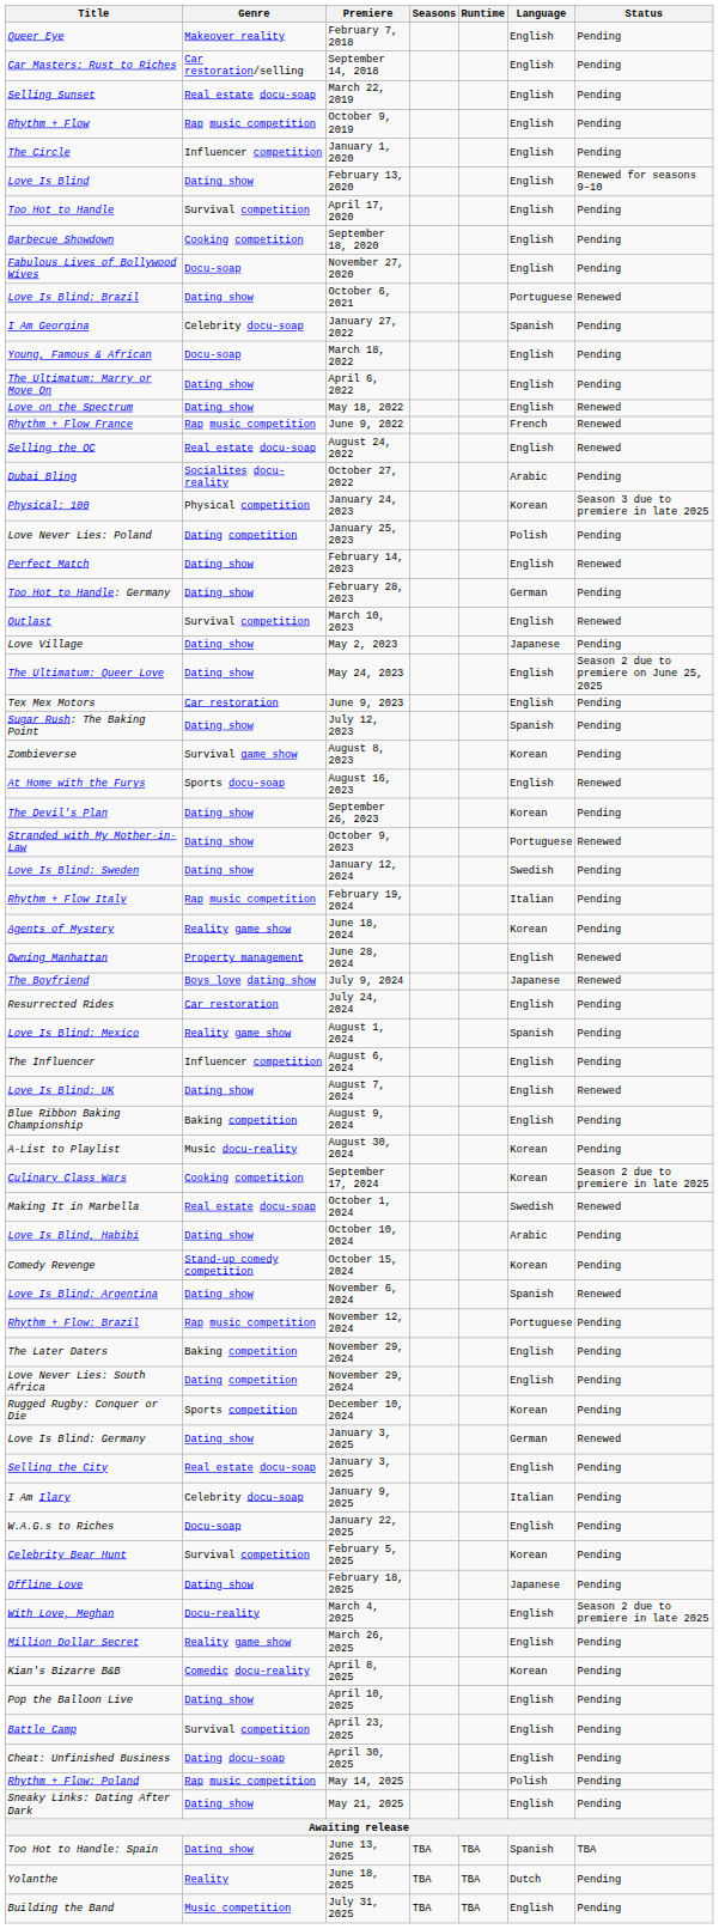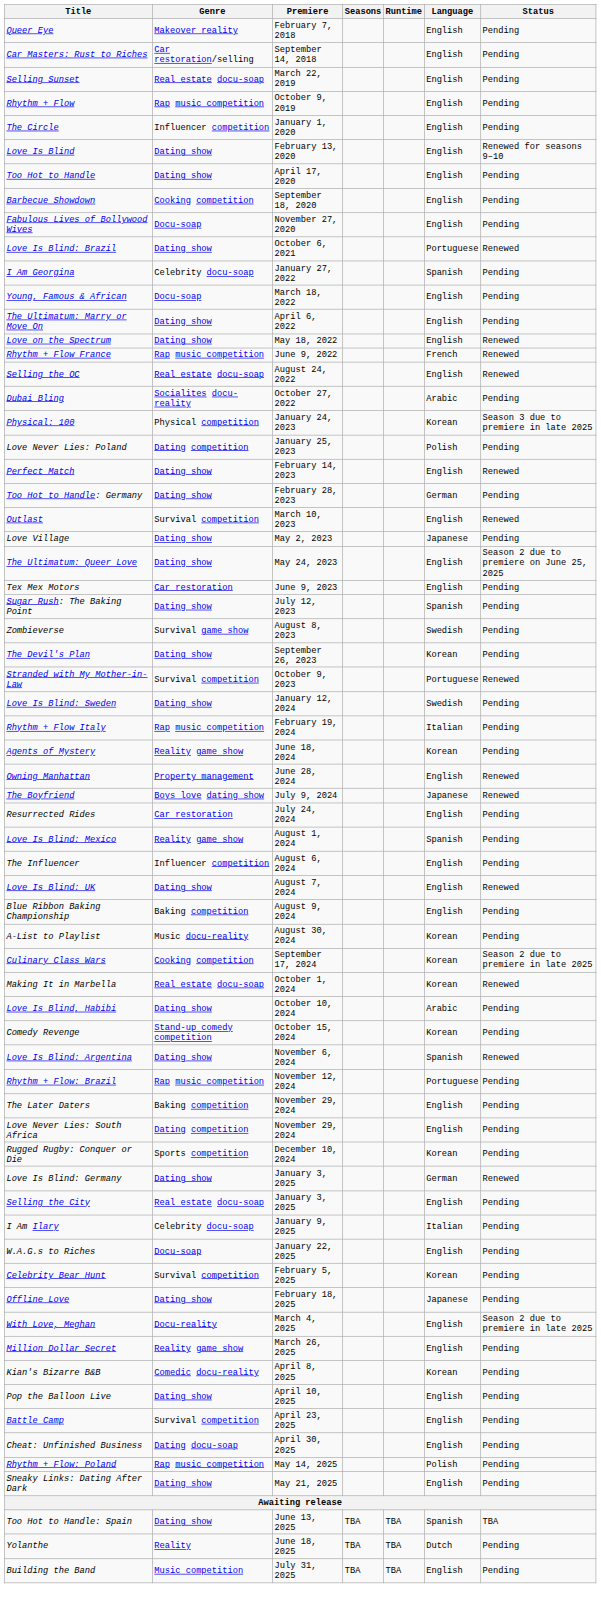 <table class="wikitable sortable" style="width:100%;">
 <tr>
 <th scope="col" style="width:25%;">Title</th>
 <th>Genre</th>
 <th>Premiere</th>
 <th>Seasons</th>
 <th>Runtime</th>
 <th>Language</th>
 <th>Status</th>
 </tr>
 <tr>
 <td><em><a href='#'>Queer Eye</a></em></td>
 <td><a href='#'>Makeover reality</a></td>
 <td>February 7, 2018</td>
 <td></td>
 <td></td>
 <td>English</td>
 <td>Pending</td>
 </tr>
 <tr>
 <td><em><a href='#'>Car Masters: Rust to Riches</a></em></td>
 <td><a href='#'>Car restoration</a>/selling</td>
 <td>September 14, 2018</td>
 <td></td>
 <td></td>
 <td>English</td>
 <td>Pending</td>
 </tr>
 <tr>
 <td><em><a href='#'>Selling Sunset</a></em></td>
 <td><a href='#'>Real estate</a> <a href='#'>docu-soap</a></td>
 <td>March 22, 2019</td>
 <td></td>
 <td></td>
 <td>English</td>
 <td>Pending</td>
 </tr>
 <tr>
 <td><em><a href='#'>Rhythm + Flow</a></em></td>
 <td><a href='#'>Rap</a> <a href='#'>music competition</a></td>
 <td>October 9, 2019</td>
 <td></td>
 <td></td>
 <td>English</td>
 <td>Pending</td>
 </tr>
 <tr>
 <td><em><a href='#'>The Circle</a></em></td>
 <td>Influencer <a href='#'>competition</a></td>
 <td>January 1, 2020</td>
 <td></td>
 <td></td>
 <td>English</td>
 <td>Pending</td>
 </tr>
 <tr>
 <td><em><a href='#'>Love Is Blind</a></em></td>
 <td><a href='#'>Dating show</a></td>
 <td>February 13, 2020</td>
 <td></td>
 <td></td>
 <td>English</td>
 <td>Renewed for seasons 9–10</td>
 </tr>
 <tr>
 <td><em><a href='#'>Too Hot to Handle</a></em></td>
-<td>Survival <a href='#'>competition</a></td>
+<td><a href='#'>Dating show</a></td>
 <td>April 17, 2020</td>
 <td></td>
 <td></td>
 <td>English</td>
 <td>Pending</td>
 </tr>
 <tr>
 <td><em><a href='#'>Barbecue Showdown</a></em></td>
 <td><a href='#'>Cooking</a> <a href='#'>competition</a></td>
 <td>September 18, 2020</td>
 <td></td>
 <td></td>
 <td>English</td>
 <td>Pending</td>
 </tr>
 <tr>
 <td><em><a href='#'>Fabulous Lives of Bollywood Wives</a></em></td>
 <td><a href='#'>Docu-soap</a></td>
 <td>November 27, 2020</td>
 <td></td>
 <td></td>
 <td>English</td>
 <td>Pending</td>
 </tr>
 <tr>
 <td><em><a href='#'>Love Is Blind: Brazil</a></em></td>
 <td><a href='#'>Dating show</a></td>
 <td>October 6, 2021</td>
 <td></td>
 <td></td>
 <td>Portuguese</td>
 <td>Renewed</td>
 </tr>
 <tr>
 <td><em><a href='#'>I Am Georgina</a></em></td>
 <td>Celebrity <a href='#'>docu-soap</a></td>
 <td>January 27, 2022</td>
 <td></td>
 <td></td>
 <td>Spanish</td>
 <td>Pending</td>
 </tr>
 <tr>
 <td><em><a href='#'>Young, Famous & African</a></em></td>
 <td><a href='#'>Docu-soap</a></td>
 <td>March 18, 2022</td>
 <td></td>
 <td></td>
 <td>English</td>
 <td>Pending</td>
 </tr>
 <tr>
 <td><em><a href='#'>The Ultimatum: Marry or Move On</a></em></td>
 <td><a href='#'>Dating show</a></td>
 <td>April 6, 2022</td>
 <td></td>
 <td></td>
 <td>English</td>
 <td>Pending</td>
 </tr>
 <tr>
 <td><em><a href='#'>Love on the Spectrum</a></em></td>
 <td><a href='#'>Dating show</a></td>
 <td>May 18, 2022</td>
 <td></td>
 <td></td>
 <td>English</td>
 <td>Renewed</td>
 </tr>
 <tr>
 <td><em><a href='#'>Rhythm + Flow France</a></em></td>
 <td><a href='#'>Rap</a> <a href='#'>music competition</a></td>
 <td>June 9, 2022</td>
 <td></td>
 <td></td>
 <td>French</td>
 <td>Renewed</td>
 </tr>
 <tr>
 <td><em><a href='#'>Selling the OC</a></em></td>
 <td><a href='#'>Real estate</a> <a href='#'>docu-soap</a></td>
 <td>August 24, 2022</td>
 <td></td>
 <td></td>
 <td>English</td>
 <td>Renewed</td>
 </tr>
 <tr>
 <td><em><a href='#'>Dubai Bling</a></em></td>
 <td><a href='#'>Socialites</a> <a href='#'>docu-reality</a></td>
 <td>October 27, 2022</td>
 <td></td>
 <td></td>
 <td>Arabic</td>
 <td>Pending</td>
 </tr>
 <tr>
 <td><em><a href='#'>Physical: 100</a></em></td>
 <td>Physical <a href='#'>competition</a></td>
 <td>January 24, 2023</td>
 <td></td>
 <td></td>
 <td>Korean</td>
 <td>Season 3 due to premiere in late 2025</td>
 </tr>
 <tr>
 <td><em>Love Never Lies: Poland</em></td>
 <td><a href='#'>Dating</a> <a href='#'>competition</a></td>
 <td>January 25, 2023</td>
 <td></td>
 <td></td>
 <td>Polish</td>
 <td>Pending</td>
 </tr>
 <tr>
 <td><em><a href='#'>Perfect Match</a></em></td>
 <td><a href='#'>Dating show</a></td>
 <td>February 14, 2023</td>
 <td></td>
 <td></td>
 <td>English</td>
 <td>Renewed</td>
 </tr>
 <tr>
 <td><em><a href='#'>Too Hot to Handle</a>: Germany</em></td>
 <td><a href='#'>Dating show</a></td>
 <td>February 28, 2023</td>
 <td></td>
 <td></td>
 <td>German</td>
 <td>Pending</td>
 </tr>
 <tr>
 <td><em><a href='#'>Outlast</a></em></td>
 <td>Survival <a href='#'>competition</a></td>
 <td>March 10, 2023</td>
 <td></td>
 <td></td>
 <td>English</td>
 <td>Renewed</td>
 </tr>
 <tr>
 <td><em>Love Village</em></td>
 <td><a href='#'>Dating show</a></td>
 <td>May 2, 2023</td>
 <td></td>
 <td></td>
 <td>Japanese</td>
 <td>Pending</td>
 </tr>
 <tr>
 <td><em><a href='#'>The Ultimatum: Queer Love</a></em></td>
 <td><a href='#'>Dating show</a></td>
 <td>May 24, 2023</td>
 <td></td>
 <td></td>
 <td>English</td>
 <td>Season 2 due to premiere on June 25, 2025</td>
 </tr>
 <tr>
 <td><em>Tex Mex Motors</em></td>
 <td><a href='#'>Car restoration</a></td>
 <td>June 9, 2023</td>
 <td></td>
 <td></td>
 <td>English</td>
 <td>Pending</td>
 </tr>
 <tr>
 <td><em><a href='#'>Sugar Rush</a>: The Baking Point</em></td>
 <td><a href='#'>Dating show</a></td>
 <td>July 12, 2023</td>
 <td></td>
 <td></td>
 <td>Spanish</td>
 <td>Pending</td>
 </tr>
 <tr>
 <td><em>Zombieverse</em></td>
 <td>Survival <a href='#'>game show</a></td>
 <td>August 8, 2023</td>
 <td></td>
 <td></td>
-<td>Korean</td>
+<td>Swedish</td>
 <td>Pending</td>
-</tr>
-<tr>
-<td><em><a href='#'>At Home with the Furys</a></em></td>
-<td>Sports <a href='#'>docu-soap</a></td>
-<td>August 16, 2023</td>
-<td></td>
-<td></td>
-<td>English</td>
-<td>Renewed</td>
 </tr>
 <tr>
 <td><em><a href='#'>The Devil's Plan</a></em></td>
 <td><a href='#'>Dating show</a></td>
 <td>September 26, 2023</td>
 <td></td>
 <td></td>
 <td>Korean</td>
 <td>Pending</td>
 </tr>
 <tr>
 <td><em><a href='#'>Stranded with My Mother-in-Law</a></em></td>
-<td><a href='#'>Dating show</a></td>
+<td>Survival <a href='#'>competition</a></td>
 <td>October 9, 2023</td>
 <td></td>
 <td></td>
 <td>Portuguese</td>
 <td>Renewed</td>
 </tr>
 <tr>
 <td><em><a href='#'>Love Is Blind: Sweden</a></em></td>
 <td><a href='#'>Dating show</a></td>
 <td>January 12, 2024</td>
 <td></td>
 <td></td>
 <td>Swedish</td>
 <td>Pending</td>
 </tr>
 <tr>
 <td><em><a href='#'>Rhythm + Flow Italy</a></em></td>
 <td><a href='#'>Rap</a> <a href='#'>music competition</a></td>
 <td>February 19, 2024</td>
 <td></td>
 <td></td>
 <td>Italian</td>
 <td>Pending</td>
 </tr>
 <tr>
 <td><em><a href='#'>Agents of Mystery</a></em></td>
 <td><a href='#'>Reality</a> <a href='#'>game show</a></td>
 <td>June 18, 2024</td>
 <td></td>
 <td></td>
 <td>Korean</td>
 <td>Pending</td>
 </tr>
 <tr>
 <td><em><a href='#'>Owning Manhattan</a></em></td>
 <td><a href='#'>Property management</a></td>
 <td>June 28, 2024</td>
 <td></td>
 <td></td>
 <td>English</td>
 <td>Renewed</td>
 </tr>
 <tr>
 <td><em><a href='#'>The Boyfriend</a></em></td>
 <td><a href='#'>Boys love</a> <a href='#'>dating show</a></td>
 <td>July 9, 2024</td>
 <td></td>
 <td></td>
 <td>Japanese</td>
 <td>Renewed</td>
 </tr>
 <tr>
 <td><em>Resurrected Rides</em></td>
 <td><a href='#'>Car restoration</a></td>
 <td>July 24, 2024</td>
 <td></td>
 <td></td>
 <td>English</td>
 <td>Pending</td>
 </tr>
 <tr>
 <td><em><a href='#'>Love Is Blind: Mexico</a></em></td>
 <td><a href='#'>Reality</a> <a href='#'>game show</a></td>
 <td>August 1, 2024</td>
 <td></td>
 <td></td>
 <td>Spanish</td>
 <td>Pending</td>
 </tr>
 <tr>
 <td><em>The Influencer</em></td>
 <td>Influencer <a href='#'>competition</a></td>
 <td>August 6, 2024</td>
 <td></td>
 <td></td>
 <td>English</td>
 <td>Pending</td>
 </tr>
 <tr>
 <td><em><a href='#'>Love Is Blind: UK</a></em></td>
 <td><a href='#'>Dating show</a></td>
 <td>August 7, 2024</td>
 <td></td>
 <td></td>
 <td>English</td>
 <td>Renewed</td>
 </tr>
 <tr>
 <td><em>Blue Ribbon Baking Championship</em></td>
 <td>Baking <a href='#'>competition</a></td>
 <td>August 9, 2024</td>
 <td></td>
 <td></td>
 <td>English</td>
 <td>Pending</td>
 </tr>
 <tr>
 <td><em>A-List to Playlist</em></td>
 <td>Music <a href='#'>docu-reality</a></td>
 <td>August 30, 2024</td>
 <td></td>
 <td></td>
 <td>Korean</td>
 <td>Pending</td>
 </tr>
 <tr>
 <td><em><a href='#'>Culinary Class Wars</a></em></td>
 <td><a href='#'>Cooking</a> <a href='#'>competition</a></td>
 <td>September 17, 2024</td>
 <td></td>
 <td></td>
 <td>Korean</td>
 <td>Season 2 due to premiere in late 2025</td>
 </tr>
 <tr>
 <td><em>Making It in Marbella</em></td>
 <td><a href='#'>Real estate</a> <a href='#'>docu-soap</a></td>
 <td>October 1, 2024</td>
 <td></td>
 <td></td>
-<td>Swedish</td>
+<td>Korean</td>
 <td>Renewed</td>
 </tr>
 <tr>
 <td><em><a href='#'>Love Is Blind, Habibi</a></em></td>
 <td><a href='#'>Dating show</a></td>
 <td>October 10, 2024</td>
 <td></td>
 <td></td>
 <td>Arabic</td>
 <td>Pending</td>
 </tr>
 <tr>
 <td><em>Comedy Revenge</em></td>
 <td><a href='#'>Stand-up comedy</a> <a href='#'>competition</a></td>
 <td>October 15, 2024</td>
 <td></td>
 <td></td>
 <td>Korean</td>
 <td>Pending</td>
 </tr>
 <tr>
 <td><em><a href='#'>Love Is Blind: Argentina</a></em></td>
 <td><a href='#'>Dating show</a></td>
 <td>November 6, 2024</td>
 <td></td>
 <td></td>
 <td>Spanish</td>
 <td>Renewed</td>
 </tr>
 <tr>
 <td><em><a href='#'>Rhythm + Flow: Brazil</a></em></td>
 <td><a href='#'>Rap</a> <a href='#'>music competition</a></td>
 <td>November 12, 2024</td>
 <td></td>
 <td></td>
 <td>Portuguese</td>
 <td>Pending</td>
 </tr>
 <tr>
 <td><em>The Later Daters</em></td>
 <td>Baking <a href='#'>competition</a></td>
 <td>November 29, 2024</td>
 <td></td>
 <td></td>
 <td>English</td>
 <td>Pending</td>
 </tr>
 <tr>
 <td><em>Love Never Lies: South Africa</em></td>
 <td><a href='#'>Dating</a> <a href='#'>competition</a></td>
 <td>November 29, 2024</td>
 <td></td>
 <td></td>
 <td>English</td>
 <td>Pending</td>
 </tr>
 <tr>
 <td><em>Rugged Rugby: Conquer or Die</em></td>
 <td>Sports <a href='#'>competition</a></td>
 <td>December 10, 2024</td>
 <td></td>
 <td></td>
 <td>Korean</td>
 <td>Pending</td>
 </tr>
 <tr>
 <td><em>Love Is Blind: Germany</em></td>
 <td><a href='#'>Dating show</a></td>
 <td>January 3, 2025</td>
 <td></td>
 <td></td>
 <td>German</td>
 <td>Renewed</td>
 </tr>
 <tr>
 <td><em><a href='#'>Selling the City</a></em></td>
 <td><a href='#'>Real estate</a> <a href='#'>docu-soap</a></td>
 <td>January 3, 2025</td>
 <td></td>
 <td></td>
 <td>English</td>
 <td>Pending</td>
 </tr>
 <tr>
 <td><em>I Am <a href='#'>Ilary</a></em></td>
 <td>Celebrity <a href='#'>docu-soap</a></td>
 <td>January 9, 2025</td>
 <td></td>
 <td></td>
 <td>Italian</td>
 <td>Pending</td>
 </tr>
 <tr>
 <td><em>W.A.G.s to Riches</em></td>
 <td><a href='#'>Docu-soap</a></td>
 <td>January 22, 2025</td>
 <td></td>
 <td></td>
 <td>English</td>
 <td>Pending</td>
 </tr>
 <tr>
 <td><em><a href='#'>Celebrity Bear Hunt</a></em></td>
 <td>Survival <a href='#'>competition</a></td>
 <td>February 5, 2025</td>
 <td></td>
 <td></td>
 <td>Korean</td>
 <td>Pending</td>
 </tr>
 <tr>
 <td><em><a href='#'>Offline Love</a></em></td>
 <td><a href='#'>Dating show</a></td>
 <td>February 18, 2025</td>
 <td></td>
 <td></td>
 <td>Japanese</td>
 <td>Pending</td>
 </tr>
 <tr>
 <td><em><a href='#'>With Love, Meghan</a></em></td>
 <td><a href='#'>Docu-reality</a></td>
 <td>March 4, 2025</td>
 <td></td>
 <td></td>
 <td>English</td>
 <td>Season 2 due to premiere in late 2025</td>
 </tr>
 <tr>
 <td><em><a href='#'>Million Dollar Secret</a></em></td>
 <td><a href='#'>Reality</a> <a href='#'>game show</a></td>
 <td>March 26, 2025</td>
 <td></td>
 <td></td>
 <td>English</td>
 <td>Pending</td>
 </tr>
 <tr>
 <td><em>Kian's Bizarre B&B</em></td>
 <td><a href='#'>Comedic</a> <a href='#'>docu-reality</a></td>
 <td>April 8, 2025</td>
 <td></td>
 <td></td>
 <td>Korean</td>
 <td>Pending</td>
 </tr>
 <tr>
 <td><em>Pop the Balloon Live</em></td>
 <td><a href='#'>Dating show</a></td>
 <td>April 10, 2025</td>
 <td></td>
 <td></td>
 <td>English</td>
 <td>Pending</td>
 </tr>
 <tr>
 <td><em><a href='#'>Battle Camp</a></em></td>
 <td>Survival <a href='#'>competition</a></td>
 <td>April 23, 2025</td>
 <td></td>
 <td></td>
 <td>English</td>
 <td>Pending</td>
 </tr>
 <tr>
 <td><em>Cheat: Unfinished Business</em></td>
 <td><a href='#'>Dating</a> <a href='#'>docu-soap</a></td>
 <td>April 30, 2025</td>
 <td></td>
 <td></td>
 <td>English</td>
 <td>Pending</td>
 </tr>
 <tr>
 <td><em><a href='#'>Rhythm + Flow: Poland</a></em></td>
 <td><a href='#'>Rap</a> <a href='#'>music competition</a></td>
 <td>May 14, 2025</td>
 <td></td>
 <td></td>
 <td>Polish</td>
 <td>Pending</td>
 </tr>
 <tr>
 <td><em>Sneaky Links: Dating After Dark</em></td>
 <td><a href='#'>Dating show</a></td>
 <td>May 21, 2025</td>
 <td></td>
 <td></td>
 <td>English</td>
 <td>Pending</td>
 </tr>
 <tr>
 <th data-sort-value="zzz" colspan="7">Awaiting release</th>
 </tr>
 <tr>
 <td><em>Too Hot to Handle: Spain</em></td>
 <td><a href='#'>Dating show</a></td>
 <td>June 13, 2025</td>
 <td>TBA</td>
 <td>TBA</td>
 <td>Spanish</td>
 <td>TBA</td>
 </tr>
 <tr>
 <td><em>Yolanthe</em></td>
 <td><a href='#'>Reality</a></td>
 <td>June 18, 2025</td>
 <td>TBA</td>
 <td>TBA</td>
 <td>Dutch</td>
 <td>Pending</td>
 </tr>
 <tr>
 <td><em>Building the Band</em></td>
 <td><a href='#'>Music competition</a></td>
 <td>July 31, 2025</td>
 <td>TBA</td>
 <td>TBA</td>
 <td>English</td>
 <td>Pending</td>
 </tr>
 </table>
